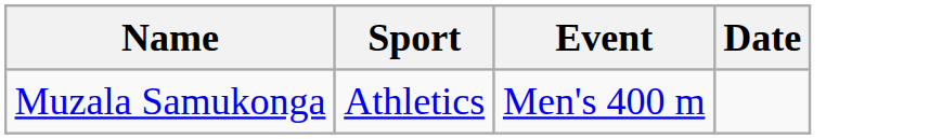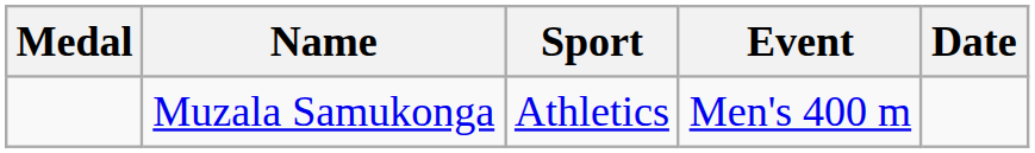 <table class="wikitable sortable" style="font-size: 95%;">
 <tr>
+<th>Medal</th>
 <th>Name</th>
 <th>Sport</th>
 <th>Event</th>
 <th>Date</th>
 </tr>
 <tr>
+<td></td>
 <td><a href='#'>Muzala Samukonga</a></td>
 <td><a href='#'>Athletics</a></td>
 <td><a href='#'>Men's 400 m</a></td>
 <td></td>
 </tr>
 </table>
